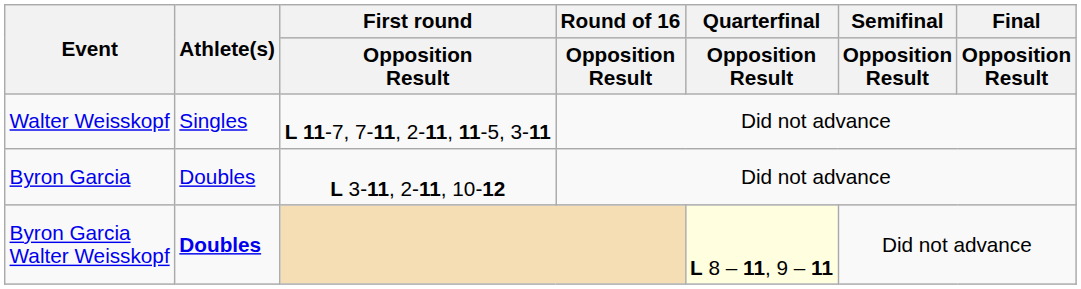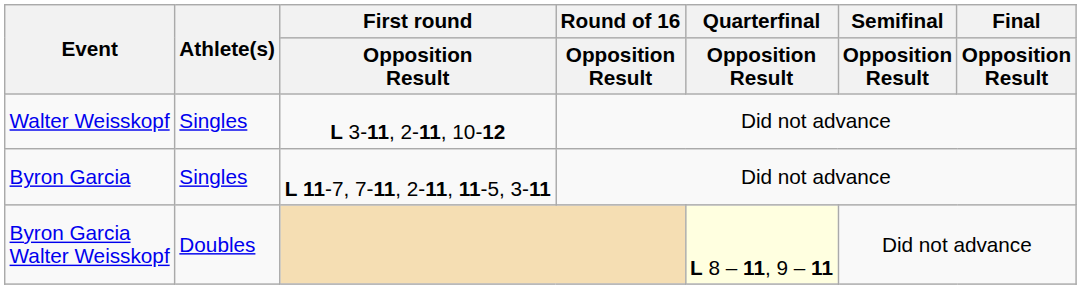 <table class="wikitable" border="1" style="font-size:90%">
 <tr>
 <th rowspan=2>Event</th>
 <th rowspan=2>Athlete(s)</th>
 <th>First round</th>
 <th>Round of 16</th>
 <th>Quarterfinal</th>
 <th>Semifinal</th>
 <th>Final</th>
 </tr>
 <tr>
 <th>Opposition<br>Result</th>
 <th>Opposition<br>Result</th>
 <th>Opposition<br>Result</th>
 <th>Opposition<br>Result</th>
 <th>Opposition<br>Result</th>
 </tr>
 <tr>
 <td><a href='#'>Walter Weisskopf</a></td>
 <td><a href='#'>Singles</a></td>
+<td align=center><br><strong>L</strong> 3-<strong>11</strong>, 2-<strong>11</strong>, 10-<strong>12</strong></td>
+<td align="center" colspan="7">Did not advance</td>
+</tr>
+<tr>
+<td><a href='#'>Byron Garcia</a></td>
+<td><a href='#'>Singles</a></td>
 <td align=center><br><strong>L</strong> <strong>11</strong>-7, 7-<strong>11</strong>, 2-<strong>11</strong>, <strong>11</strong>-5, 3-<strong>11</strong></td>
 <td align="center" colspan="7">Did not advance</td>
 </tr>
 <tr>
-<td><a href='#'>Byron Garcia</a></td>
+<td><a href='#'>Byron Garcia</a><br><a href='#'>Walter Weisskopf</a></td>
 <td><a href='#'>Doubles</a></td>
-<td align=center><br><strong>L</strong> 3-<strong>11</strong>, 2-<strong>11</strong>, 10-<strong>12</strong></td>
-<td align="center" colspan="7">Did not advance</td>
-</tr>
-<tr>
-<td><a href='#'>Byron Garcia</a><br><a href='#'>Walter Weisskopf</a></td>
-<td><strong><a href='#'>Doubles</a></strong></td>
 <td bgcolor=wheat colspan=2></td>
 <td align=center style="background: lightyellow;"><br><br><strong>L</strong> 8 – <strong>11</strong>, 9 – <strong>11</strong></td>
 <td align="center" colspan="7">Did not advance</td>
 </tr>
 </table>
